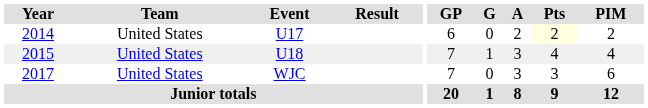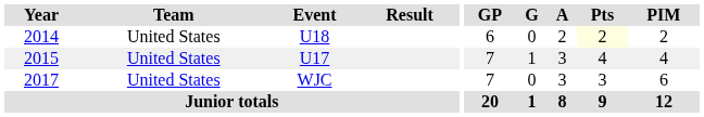 <table border="0" cellpadding="1" cellspacing="0" ID="Table3" style="text-align:center; width:40em">
 <tr bgcolor="#e0e0e0">
 <th>Year</th>
 <th>Team</th>
 <th>Event</th>
 <th>Result</th>
 <th rowspan="99" bgcolor="#ffffff"></th>
 <th>GP</th>
 <th>G</th>
 <th>A</th>
 <th>Pts</th>
 <th>PIM</th>
 </tr>
 <tr>
 <td><a href='#'>2014</a></td>
 <td>United States</td>
-<td><a href='#'>U17</a></td>
+<td><a href='#'>U18</a></td>
 <td></td>
 <td>6</td>
 <td>0</td>
 <td>2</td>
 <td style="background: lightyellow;">2</td>
 <td>2</td>
 </tr>
 <tr bgcolor="#f0f0f0">
 <td><a href='#'>2015</a></td>
 <td><a href='#'>United States</a></td>
-<td><a href='#'>U18</a></td>
+<td><a href='#'>U17</a></td>
 <td></td>
 <td>7</td>
 <td>1</td>
 <td>3</td>
 <td>4</td>
 <td>4</td>
 </tr>
 <tr>
 <td><a href='#'>2017</a></td>
 <td><a href='#'>United States</a></td>
 <td><a href='#'>WJC</a></td>
 <td></td>
 <td>7</td>
 <td>0</td>
 <td>3</td>
 <td>3</td>
 <td>6</td>
 </tr>
 <tr bgcolor="#e0e0e0">
 <th colspan="4">Junior totals</th>
 <th>20</th>
 <th>1</th>
 <th>8</th>
 <th>9</th>
 <th>12</th>
 </tr>
 </table>
